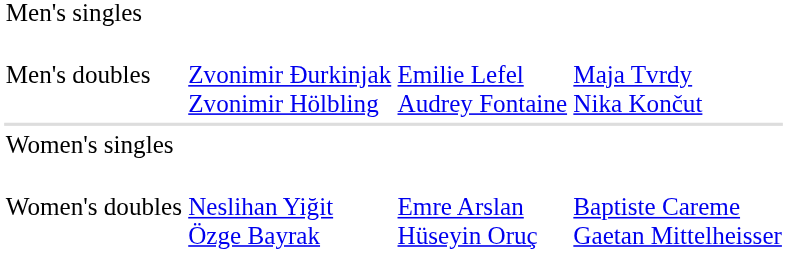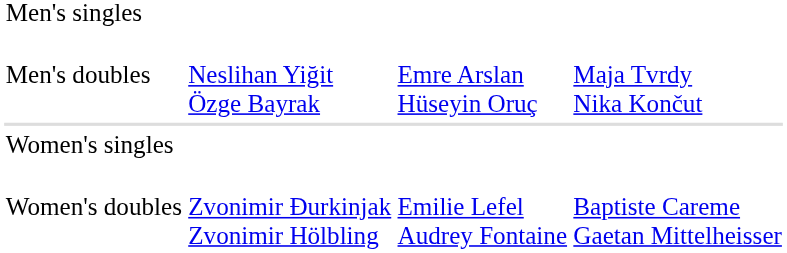 <table>
 <tr>
 <td>Men's singles</td>
 <td></td>
 <td></td>
 <td></td>
 </tr>
 <tr>
 <td>Men's doubles</td>
-<td><br><a href='#'>Zvonimir Đurkinjak</a><br><a href='#'>Zvonimir Hölbling</a></td>
-<td><br><a href='#'>Emilie Lefel</a><br><a href='#'>Audrey Fontaine</a></td>
+<td><br><a href='#'>Neslihan Yiğit</a><br><a href='#'>Özge Bayrak</a></td>
+<td><br><a href='#'>Emre Arslan</a><br><a href='#'>Hüseyin Oruç</a></td>
 <td><br><a href='#'>Maja Tvrdy</a><br><a href='#'>Nika Končut</a></td>
 </tr>
 <tr bgcolor=#DDDDDD>
 <td colspan=7></td>
 </tr>
 <tr>
 <td>Women's singles</td>
 <td></td>
 <td></td>
 <td></td>
 </tr>
 <tr>
 <td>Women's doubles</td>
-<td><br><a href='#'>Neslihan Yiğit</a><br><a href='#'>Özge Bayrak</a></td>
-<td><br><a href='#'>Emre Arslan</a><br><a href='#'>Hüseyin Oruç</a></td>
+<td><br><a href='#'>Zvonimir Đurkinjak</a><br><a href='#'>Zvonimir Hölbling</a></td>
+<td><br><a href='#'>Emilie Lefel</a><br><a href='#'>Audrey Fontaine</a></td>
 <td><br><a href='#'>Baptiste Careme</a><br><a href='#'>Gaetan Mittelheisser</a></td>
 </tr>
 </table>
